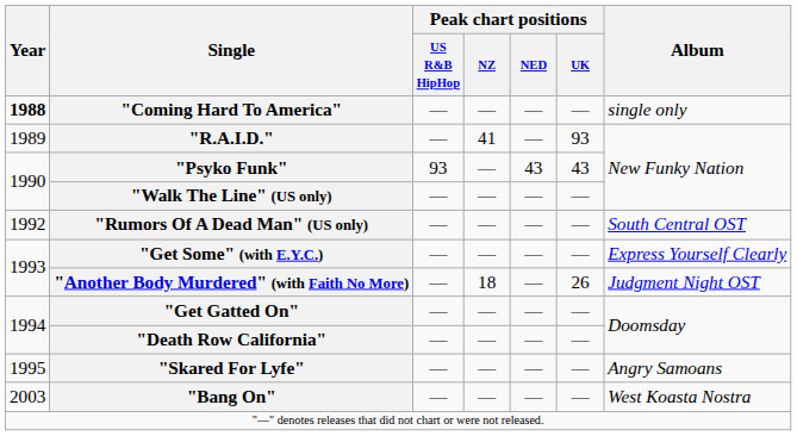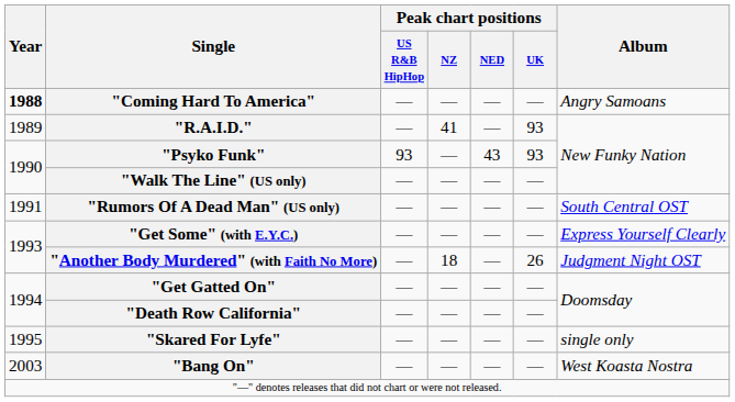 <table class="wikitable plainrowheaders" style="text-align:center;">
 <tr>
 <th rowspan="2">Year</th>
 <th rowspan="2">Single</th>
 <th colspan="4">Peak chart positions</th>
 <th rowspan="2">Album</th>
 </tr>
 <tr style="font-size:smaller;">
 <th style="width:35px;"><small><a href='#'>US R&B HipHop</a></small><br></th>
 <th style="width:35px;"><small><a href='#'>NZ</a></small><br></th>
 <th style="width:35px;"><small><a href='#'>NED</a></small><br></th>
 <th style="width:35px;"><small><a href='#'>UK</a></small><br></th>
 </tr>
 <tr>
 <td><strong>1988</strong></td>
 <th scope="row">"Coming Hard To America"</th>
 <td>—</td>
 <td>—</td>
 <td>—</td>
 <td>—</td>
-<td style="text-align:left;"><em>single only</em></td>
+<td style="text-align:left;"><em>Angry Samoans</em></td>
 </tr>
 <tr>
 <td>1989</td>
 <th scope="row">"R.A.I.D."</th>
 <td>—</td>
 <td>41</td>
 <td>—</td>
 <td>93</td>
 <td style="text-align:left;" rowspan="3"><em>New Funky Nation</em></td>
 </tr>
 <tr>
 <td rowspan="2">1990</td>
 <th scope="row">"Psyko Funk"</th>
 <td>93</td>
 <td>—</td>
 <td>43</td>
-<td>43</td>
+<td>93</td>
 </tr>
 <tr>
 <th scope="row">"Walk The Line" <small>(US only)</small></th>
 <td>—</td>
 <td>—</td>
 <td>—</td>
 <td>—</td>
 </tr>
 <tr>
-<td>1992</td>
+<td>1991</td>
 <th scope="row">"Rumors Of A Dead Man" <small>(US only)</small></th>
 <td>—</td>
 <td>—</td>
 <td>—</td>
 <td>—</td>
 <td style="text-align:left;"><em><a href='#'>South Central OST</a></em></td>
 </tr>
 <tr>
 <td rowspan="2">1993</td>
 <th scope="row">"Get Some" <small>(with <a href='#'>E.Y.C.</a>)</small></th>
 <td>—</td>
 <td>—</td>
 <td>—</td>
 <td>—</td>
 <td style="text-align:left;"><em><a href='#'>Express Yourself Clearly</a></em></td>
 </tr>
 <tr>
 <th scope="row">"<a href='#'>Another Body Murdered</a>" <small>(with <a href='#'>Faith No More</a>)</small></th>
 <td>—</td>
 <td>18</td>
 <td>—</td>
 <td>26</td>
 <td style="text-align:left;"><em><a href='#'>Judgment Night OST</a></em></td>
 </tr>
 <tr>
 <td rowspan="2">1994</td>
 <th scope="row">"Get Gatted On"</th>
 <td>—</td>
 <td>—</td>
 <td>—</td>
 <td>—</td>
 <td style="text-align:left;" rowspan="2"><em>Doomsday</em></td>
 </tr>
 <tr>
 <th scope="row">"Death Row California"</th>
 <td>—</td>
 <td>—</td>
 <td>—</td>
 <td>—</td>
 </tr>
 <tr>
 <td>1995</td>
 <th scope="row">"Skared For Lyfe"</th>
 <td>—</td>
 <td>—</td>
 <td>—</td>
 <td>—</td>
-<td style="text-align:left;"><em>Angry Samoans</em></td>
+<td style="text-align:left;"><em>single only</em></td>
 </tr>
 <tr>
 <td>2003</td>
 <th scope="row">"Bang On"</th>
 <td>—</td>
 <td>—</td>
 <td>—</td>
 <td>—</td>
 <td style="text-align:left;"><em>West Koasta Nostra</em></td>
 </tr>
 <tr>
 <td colspan="10" style="text-align:center; font-size:8pt;">"—" denotes releases that did not chart or were not released.</td>
 </tr>
 </table>
